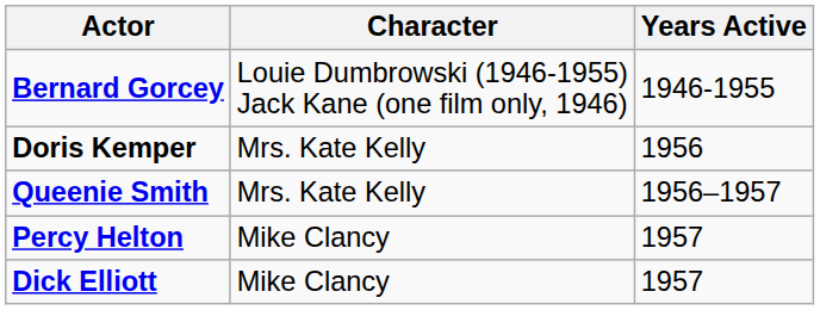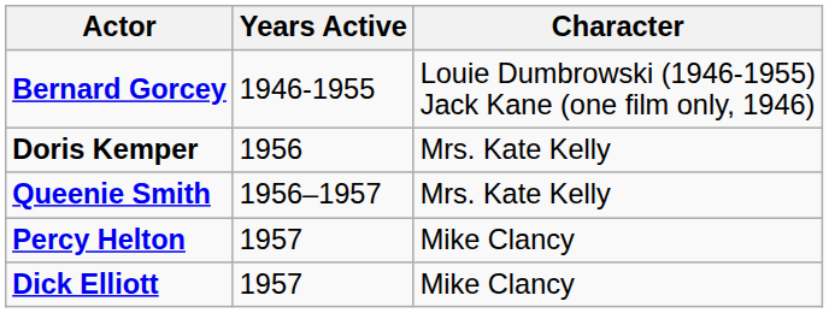 <table class="wikitable">
 <tr>
 <th>Actor</th>
+<th>Years Active</th>
 <th>Character</th>
-<th>Years Active</th>
 </tr>
 <tr>
 <td><strong><a href='#'>Bernard Gorcey</a></strong></td>
+<td>1946-1955</td>
 <td>Louie Dumbrowski (1946-1955)<br>Jack Kane (one film only, 1946)</td>
-<td>1946-1955</td>
 </tr>
 <tr>
 <td><strong>Doris Kemper</strong></td>
+<td>1956</td>
 <td>Mrs. Kate Kelly</td>
-<td>1956</td>
 </tr>
 <tr>
 <td><strong><a href='#'>Queenie Smith</a></strong></td>
+<td>1956–1957</td>
 <td>Mrs. Kate Kelly</td>
-<td>1956–1957</td>
 </tr>
 <tr>
 <td><strong><a href='#'>Percy Helton</a></strong></td>
+<td>1957</td>
 <td>Mike Clancy</td>
-<td>1957</td>
 </tr>
 <tr>
 <td><strong><a href='#'>Dick Elliott</a></strong></td>
+<td>1957</td>
 <td>Mike Clancy</td>
-<td>1957</td>
 </tr>
 </table>
